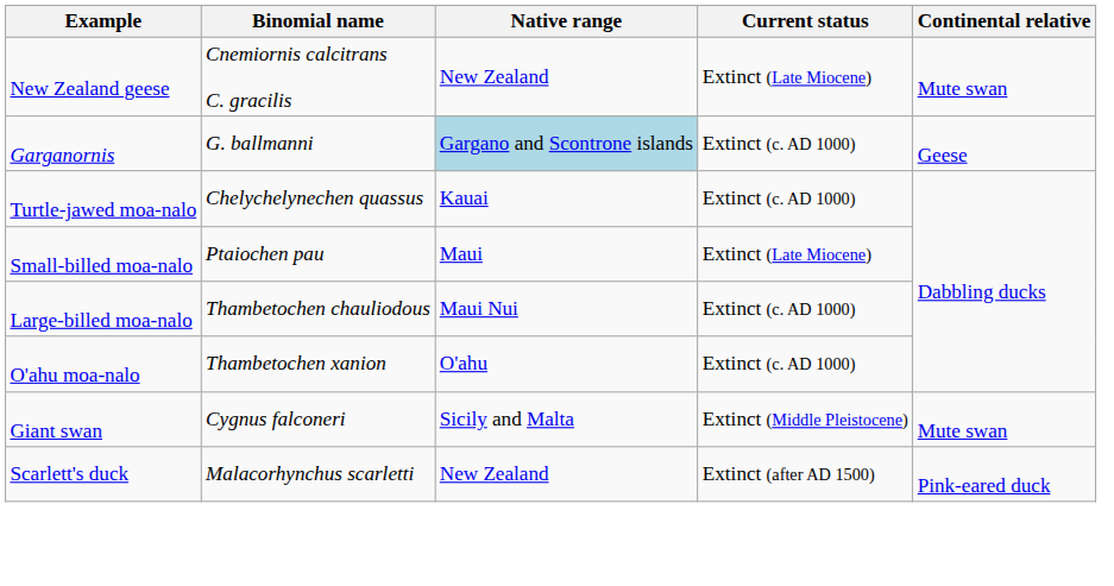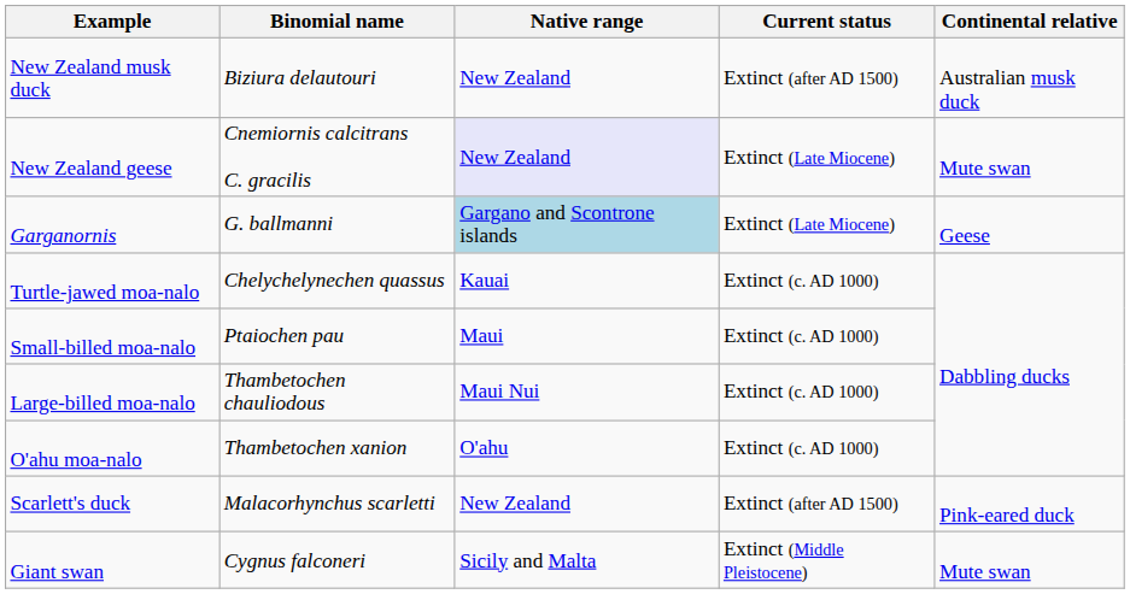 <table class=wikitable>
 <tr>
 <th>Example</th>
 <th>Binomial name</th>
 <th>Native range</th>
 <th>Current status</th>
 <th>Continental relative</th>
 </tr>
 <tr>
+<td><a href='#'>New Zealand musk duck</a></td>
+<td><em>Biziura delautouri</em></td>
+<td><a href='#'>New Zealand</a></td>
+<td>Extinct <small>(after AD 1500)</small></td>
+<td><br>Australian <a href='#'>musk duck</a></td>
+</tr>
+<tr>
 <td><br><a href='#'>New Zealand geese</a></td>
 <td><em>Cnemiornis calcitrans</em><br><br><em>C. gracilis</em></td>
-<td><a href='#'>New Zealand</a></td>
+<td style="background: lavender;"><a href='#'>New Zealand</a></td>
 <td>Extinct <small>(<a href='#'>Late Miocene</a>)</small></td>
 <td><br><a href='#'>Mute swan</a></td>
 </tr>
 <tr>
 <td><br><em><a href='#'>Garganornis</a></em></td>
 <td><em>G. ballmanni</em></td>
 <td style="background: lightblue;"><a href='#'>Gargano</a> and <a href='#'>Scontrone</a> islands</td>
-<td>Extinct <small>(c. AD 1000)</small></td>
+<td>Extinct <small>(<a href='#'>Late Miocene</a>)</small></td>
 <td><br><a href='#'>Geese</a></td>
 </tr>
 <tr>
 <td><br><a href='#'>Turtle-jawed moa-nalo</a></td>
 <td><em>Chelychelynechen quassus</em></td>
 <td><a href='#'>Kauai</a></td>
 <td>Extinct <small>(c. AD 1000)</small></td>
 <td rowspan="4"><br><a href='#'>Dabbling ducks</a></td>
 </tr>
 <tr>
 <td><br><a href='#'>Small-billed moa-nalo</a></td>
 <td><em>Ptaiochen pau</em></td>
 <td><a href='#'>Maui</a></td>
-<td>Extinct <small>(<a href='#'>Late Miocene</a>)</small></td>
+<td>Extinct <small>(c. AD 1000)</small></td>
 </tr>
 <tr>
 <td><br><a href='#'>Large-billed moa-nalo</a></td>
 <td><em>Thambetochen chauliodous</em></td>
 <td><a href='#'>Maui Nui</a></td>
 <td>Extinct <small>(c. AD 1000)</small></td>
 </tr>
 <tr>
 <td><br><a href='#'>O'ahu moa-nalo</a></td>
 <td><em>Thambetochen xanion</em></td>
 <td><a href='#'>O'ahu</a></td>
 <td>Extinct <small>(c. AD 1000)</small></td>
 </tr>
 <tr>
+<td><a href='#'>Scarlett's duck</a></td>
+<td><em>Malacorhynchus scarletti</em></td>
+<td><a href='#'>New Zealand</a></td>
+<td>Extinct <small>(after AD 1500)</small></td>
+<td><br><a href='#'>Pink-eared duck</a></td>
+</tr>
+<tr>
 <td><br><a href='#'>Giant swan</a></td>
 <td><em>Cygnus falconeri</em></td>
 <td><a href='#'>Sicily</a> and <a href='#'>Malta</a></td>
 <td>Extinct <small>(<a href='#'>Middle Pleistocene</a>)</small></td>
 <td><br><a href='#'>Mute swan</a></td>
 </tr>
-<tr>
-<td><a href='#'>Scarlett's duck</a></td>
-<td><em>Malacorhynchus scarletti</em></td>
-<td><a href='#'>New Zealand</a></td>
-<td>Extinct <small>(after AD 1500)</small></td>
-<td><br><a href='#'>Pink-eared duck</a></td>
-</tr>
 </table>
